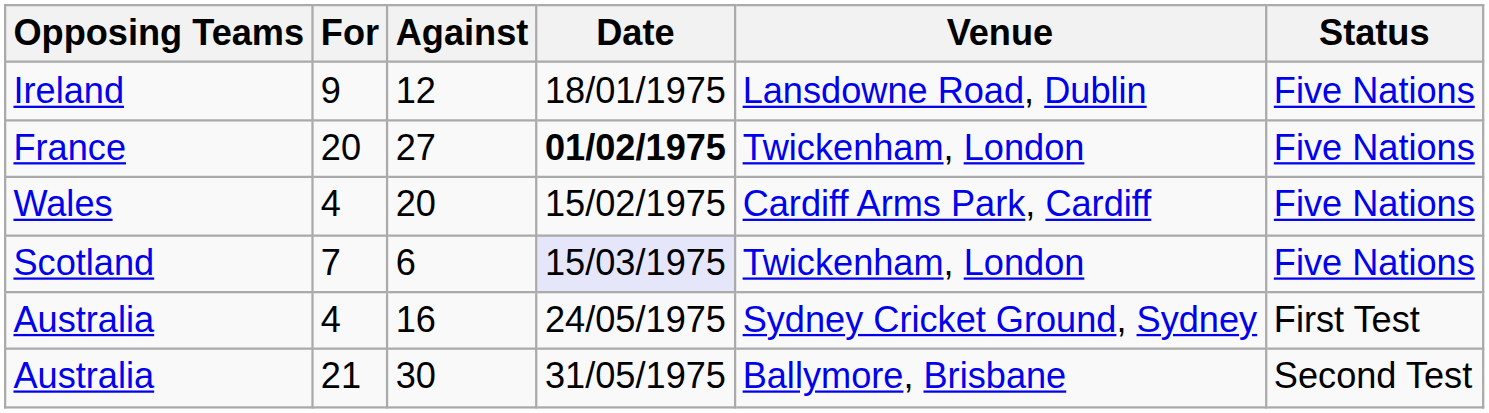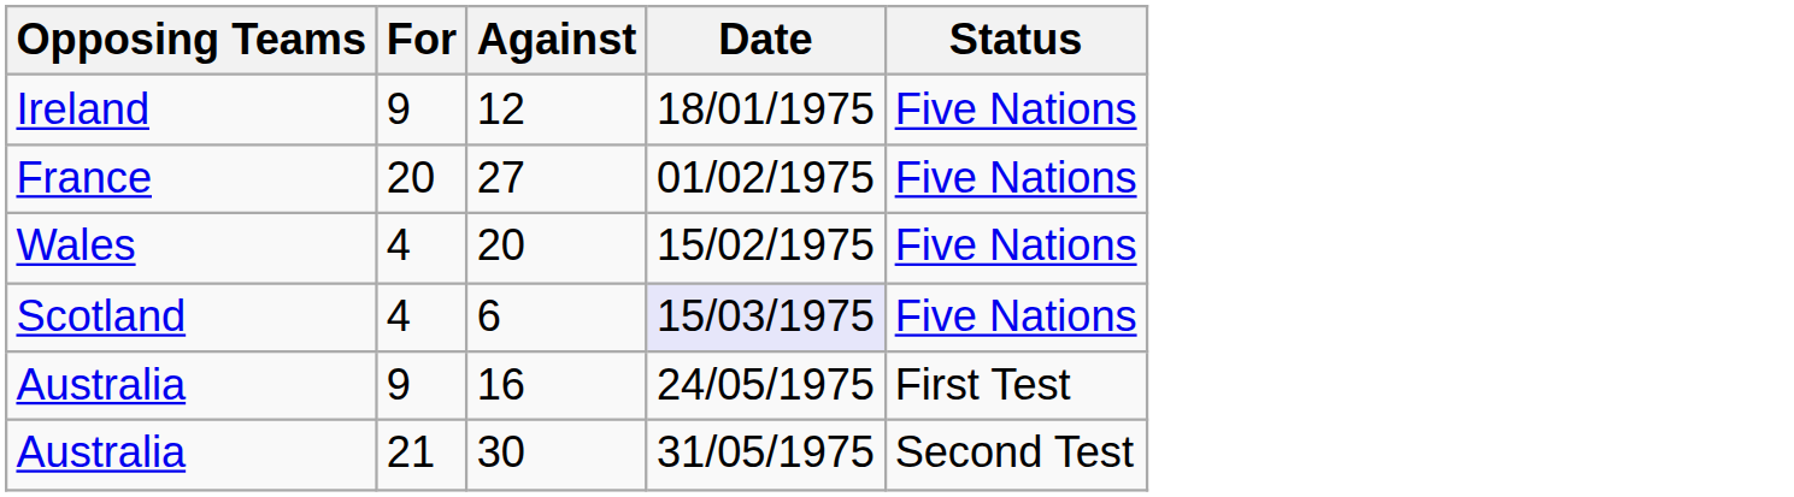 <table class="wikitable">
 <tr>
 <th>Opposing Teams</th>
 <th>For</th>
 <th>Against</th>
 <th>Date</th>
-<th>Venue</th>
 <th>Status</th>
 </tr>
 <tr>
 <td><a href='#'>Ireland</a></td>
 <td>9</td>
 <td>12</td>
 <td>18/01/1975</td>
-<td><a href='#'>Lansdowne Road</a>, <a href='#'>Dublin</a></td>
 <td><a href='#'>Five Nations</a></td>
 </tr>
 <tr>
 <td><a href='#'>France</a></td>
 <td>20</td>
 <td>27</td>
-<td><strong>01/02/1975</strong></td>
-<td><a href='#'>Twickenham</a>, <a href='#'>London</a></td>
+<td>01/02/1975</td>
 <td><a href='#'>Five Nations</a></td>
 </tr>
 <tr>
 <td><a href='#'>Wales</a></td>
 <td>4</td>
 <td>20</td>
 <td>15/02/1975</td>
-<td><a href='#'>Cardiff Arms Park</a>, <a href='#'>Cardiff</a></td>
 <td><a href='#'>Five Nations</a></td>
 </tr>
 <tr>
 <td><a href='#'>Scotland</a></td>
-<td>7</td>
+<td>4</td>
 <td>6</td>
 <td style="background: lavender;">15/03/1975</td>
-<td><a href='#'>Twickenham</a>, <a href='#'>London</a></td>
 <td><a href='#'>Five Nations</a></td>
 </tr>
 <tr>
 <td><a href='#'>Australia</a></td>
-<td>4</td>
+<td>9</td>
 <td>16</td>
 <td>24/05/1975</td>
-<td><a href='#'>Sydney Cricket Ground</a>, <a href='#'>Sydney</a></td>
 <td>First Test</td>
 </tr>
 <tr>
 <td><a href='#'>Australia</a></td>
 <td>21</td>
 <td>30</td>
 <td>31/05/1975</td>
-<td><a href='#'>Ballymore</a>, <a href='#'>Brisbane</a></td>
 <td>Second Test</td>
 </tr>
 </table>
